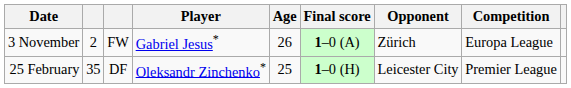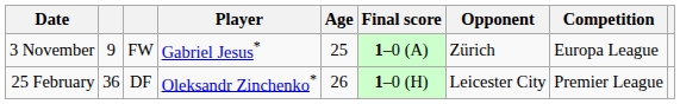 <table class="wikitable" style="text-align:center; font-size:90%;">
 <tr>
 <th>Date</th>
 <th></th>
 <th></th>
 <th>Player</th>
 <th>Age</th>
 <th>Final score</th>
 <th>Opponent</th>
 <th>Competition</th>
 <th></th>
 </tr>
 <tr>
 <td style="text-align:right;">3 November</td>
-<td>2</td>
+<td>9</td>
 <td>FW</td>
 <td style="text-align:left;"> <a href='#'>Gabriel Jesus</a><sup>*</sup></td>
-<td>26</td>
+<td>25</td>
 <td style="background:#ccffcc;"><strong>1</strong>–0 (A)</td>
 <td style="text-align:left;"> Zürich</td>
 <td style="text-align:left;">Europa League</td>
 <td></td>
 </tr>
 <tr>
 <td style="text-align:right;">25 February</td>
-<td>35</td>
+<td>36</td>
 <td>DF</td>
 <td style="text-align:left;"> <a href='#'>Oleksandr Zinchenko</a><sup>*</sup></td>
-<td>25</td>
+<td>26</td>
 <td style="background:#ccffcc;"><strong>1</strong>–0 (H)</td>
 <td style="text-align:left;">Leicester City</td>
 <td style="text-align:left;">Premier League</td>
 <td></td>
 </tr>
 </table>
